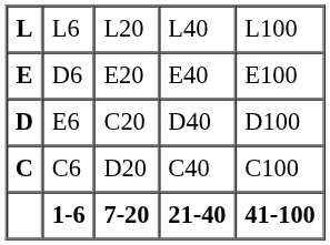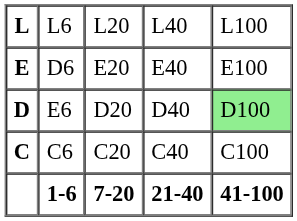 <table border="1" cellspacing="0" cellpadding="5" align="center">
 <tr>
 <th>L</th>
 <td>L6</td>
 <td>L20</td>
 <td>L40</td>
 <td>L100</td>
 </tr>
 <tr>
 <th>E</th>
 <td>D6</td>
 <td>E20</td>
 <td>E40</td>
 <td>E100</td>
 </tr>
 <tr>
 <th>D</th>
 <td>E6</td>
-<td>C20</td>
+<td>D20</td>
 <td>D40</td>
-<td>D100</td>
+<td style="background: lightgreen;">D100</td>
 </tr>
 <tr>
 <th>C</th>
 <td>C6</td>
-<td>D20</td>
+<td>C20</td>
 <td>C40</td>
 <td>C100</td>
 </tr>
 <tr>
 <th></th>
 <th>1-6</th>
 <th>7-20</th>
 <th>21-40</th>
 <th>41-100</th>
 </tr>
 </table>
